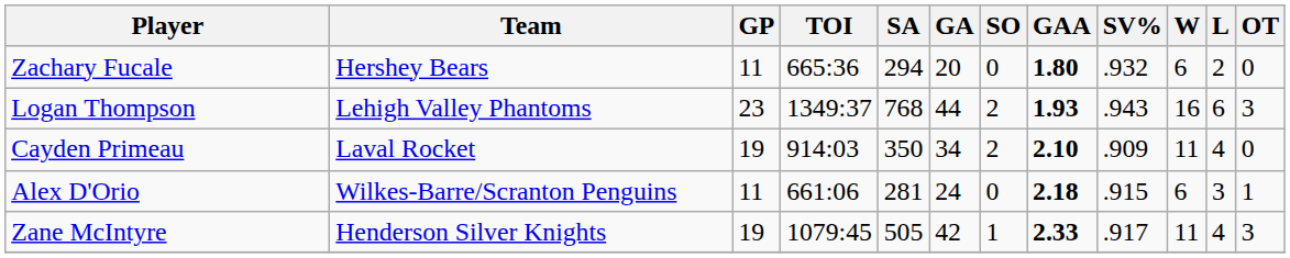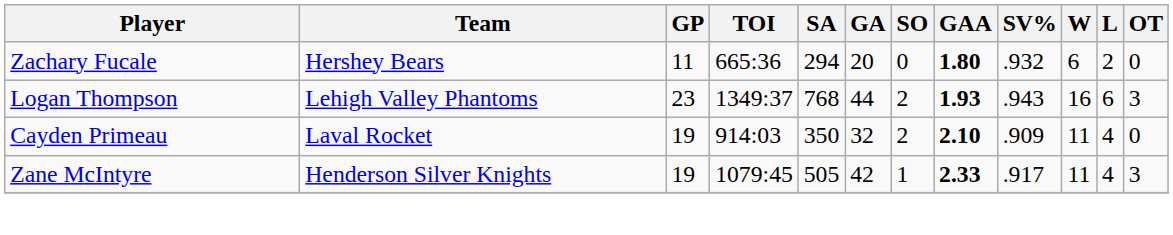 <table class="wikitable sortable">
 <tr>
 <th style="width:12em">Player</th>
 <th style="width:15em">Team</th>
 <th>GP</th>
 <th>TOI</th>
 <th>SA</th>
 <th>GA</th>
 <th>SO</th>
 <th>GAA</th>
 <th>SV%</th>
 <th>W</th>
 <th>L</th>
 <th>OT</th>
 </tr>
 <tr>
 <td><a href='#'>Zachary Fucale</a></td>
 <td><a href='#'>Hershey Bears</a></td>
 <td>11</td>
 <td>665:36</td>
 <td>294</td>
 <td>20</td>
 <td>0</td>
 <td><strong>1.80</strong></td>
 <td>.932</td>
 <td>6</td>
 <td>2</td>
 <td>0</td>
 </tr>
 <tr>
 <td><a href='#'>Logan Thompson</a></td>
 <td><a href='#'>Lehigh Valley Phantoms</a></td>
 <td>23</td>
 <td>1349:37</td>
 <td>768</td>
 <td>44</td>
 <td>2</td>
 <td><strong>1.93</strong></td>
 <td>.943</td>
 <td>16</td>
 <td>6</td>
 <td>3</td>
 </tr>
 <tr>
 <td><a href='#'>Cayden Primeau</a></td>
 <td><a href='#'>Laval Rocket</a></td>
 <td>19</td>
 <td>914:03</td>
 <td>350</td>
-<td>34</td>
+<td>32</td>
 <td>2</td>
 <td><strong>2.10</strong></td>
 <td>.909</td>
 <td>11</td>
 <td>4</td>
 <td>0</td>
-</tr>
-<tr>
-<td><a href='#'>Alex D'Orio</a></td>
-<td><a href='#'>Wilkes-Barre/Scranton Penguins</a></td>
-<td>11</td>
-<td>661:06</td>
-<td>281</td>
-<td>24</td>
-<td>0</td>
-<td><strong>2.18</strong></td>
-<td>.915</td>
-<td>6</td>
-<td>3</td>
-<td>1</td>
 </tr>
 <tr>
 <td><a href='#'>Zane McIntyre</a></td>
 <td><a href='#'>Henderson Silver Knights</a></td>
 <td>19</td>
 <td>1079:45</td>
 <td>505</td>
 <td>42</td>
 <td>1</td>
 <td><strong>2.33</strong></td>
 <td>.917</td>
 <td>11</td>
 <td>4</td>
 <td>3</td>
 </tr>
 <tr>
 </tr>
 </table>
